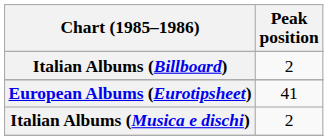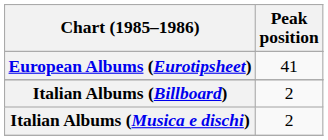 <table class="wikitable sortable plainrowheaders" style="text-align:center">
 <tr>
 <th scope="col">Chart (1985–1986)</th>
 <th scope="col">Peak<br>position</th>
 </tr>
 <tr>
 </tr>
 <tr>
-<th scope="row">Italian Albums (<em><a href='#'>Billboard</a></em>) </th>
-<td>2</td>
+<th scope="row"><a href='#'>European Albums</a> (<em><a href='#'>Eurotipsheet</a></em>)</th>
+<td>41</td>
 </tr>
 <tr>
 </tr>
 <tr>
-<th scope="row"><a href='#'>European Albums</a> (<em><a href='#'>Eurotipsheet</a></em>)</th>
-<td>41</td>
+<th scope="row">Italian Albums (<em><a href='#'>Billboard</a></em>) </th>
+<td>2</td>
 </tr>
 <tr>
 <th scope="row">Italian Albums (<em><a href='#'>Musica e dischi</a></em>)</th>
 <td>2</td>
 </tr>
 <tr>
 </tr>
 </table>
